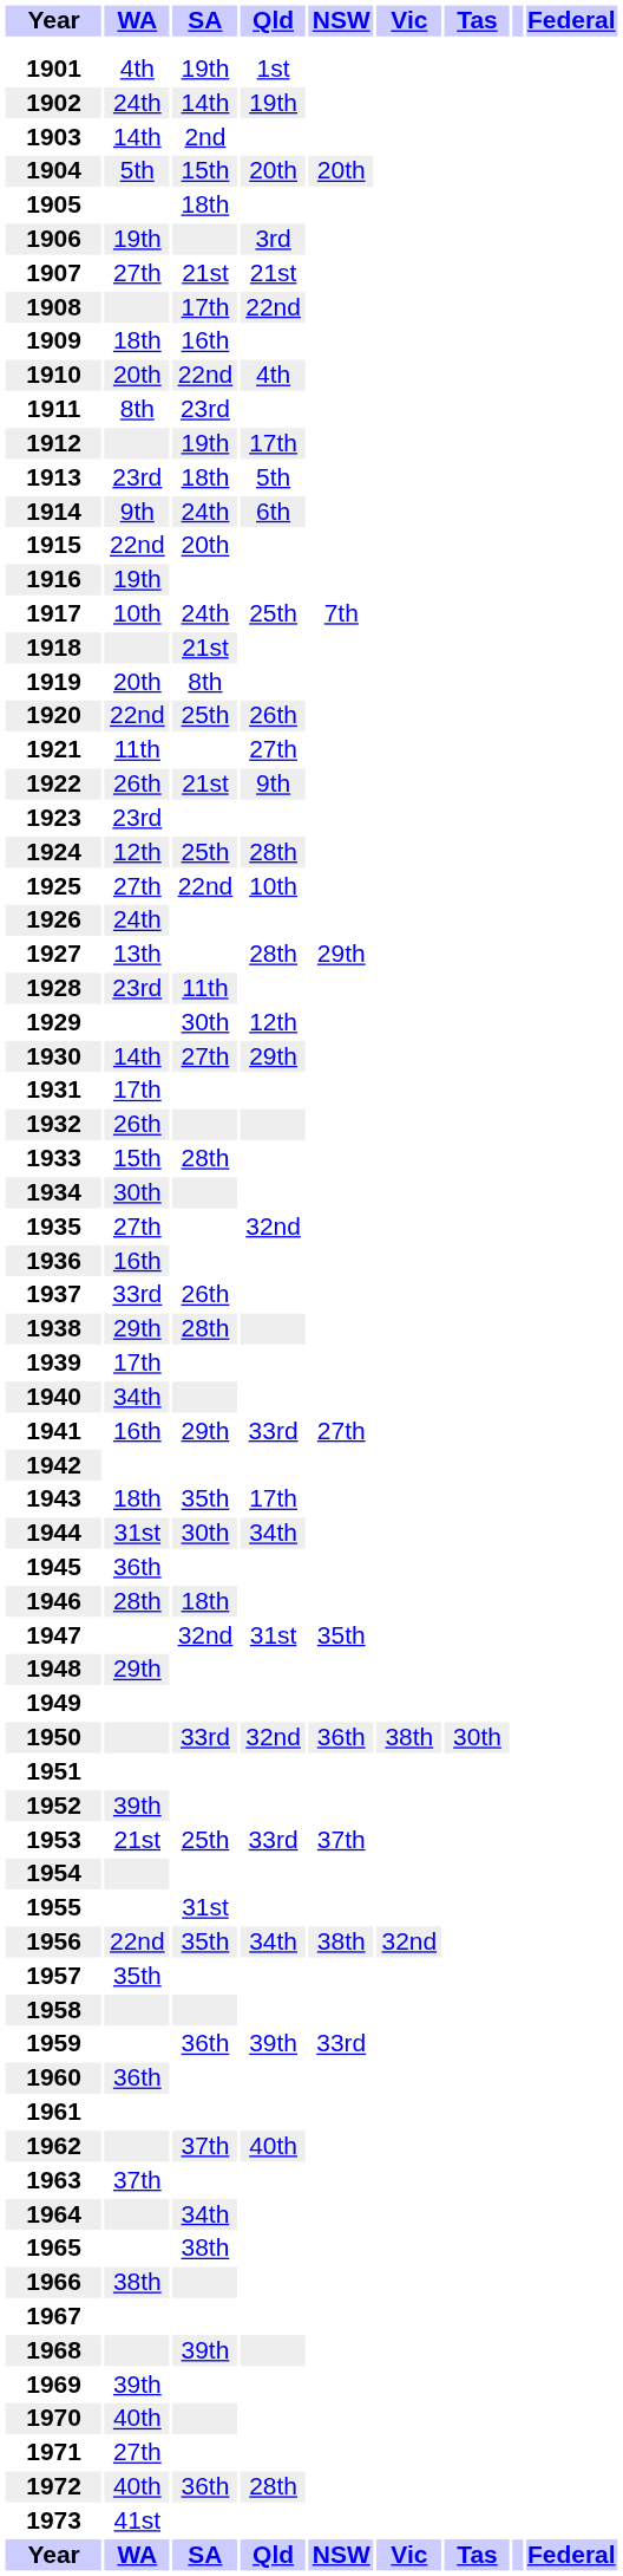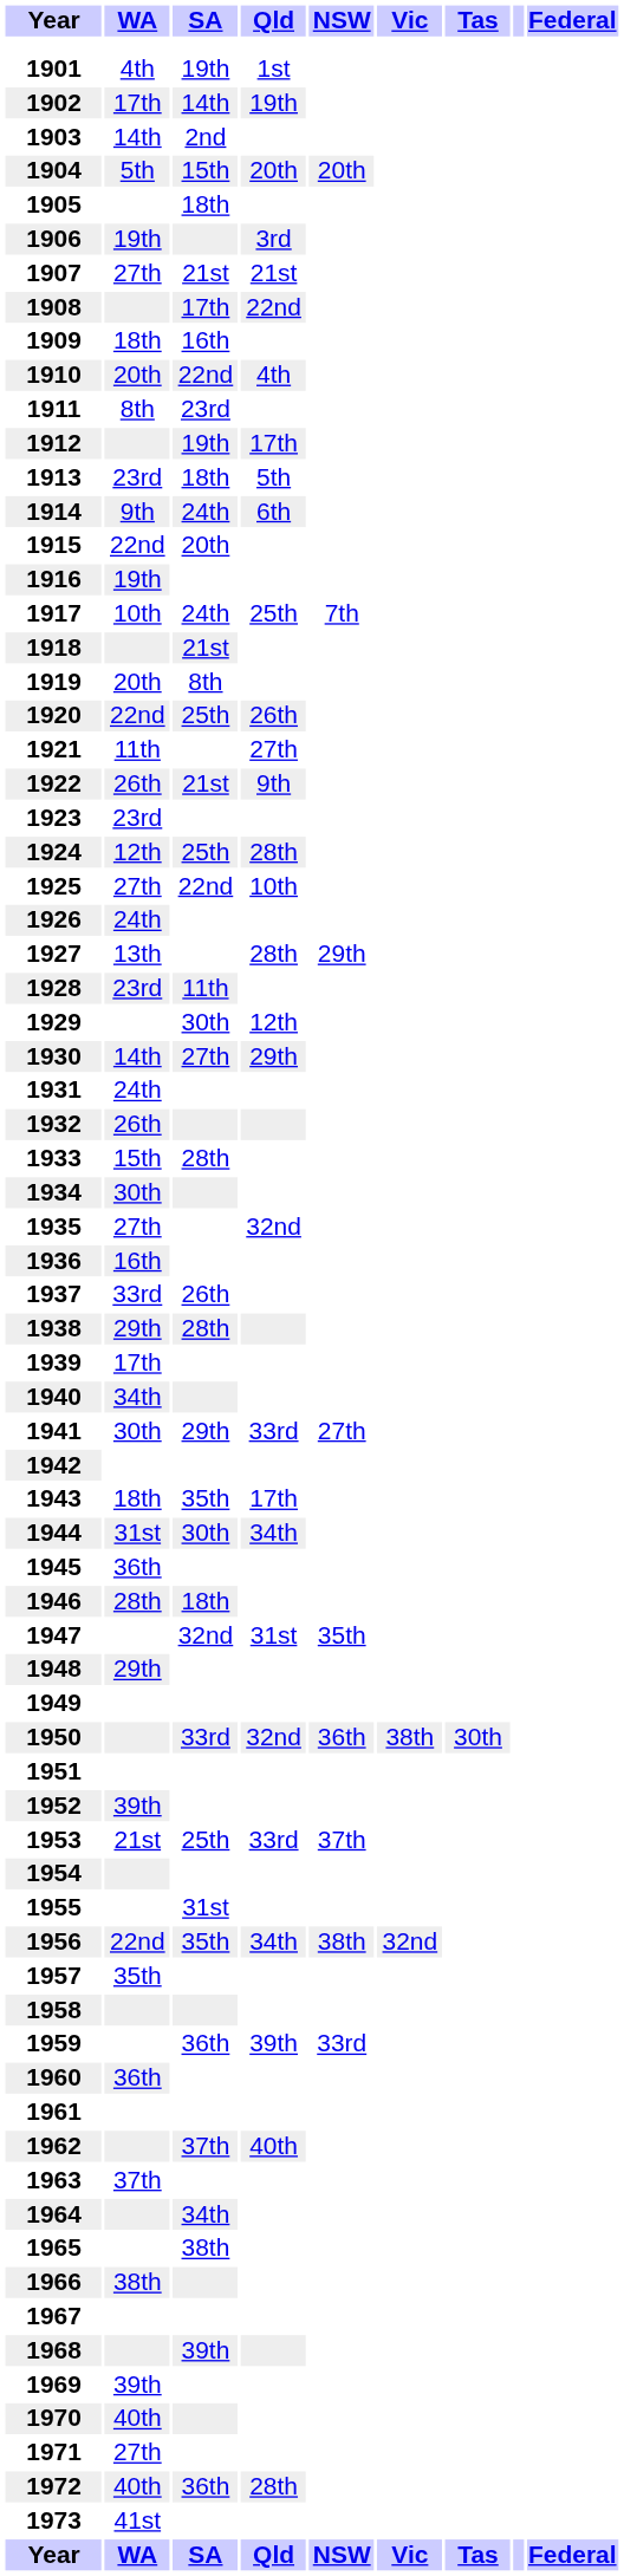 <table class="toccolours" style="margin:0 auto; clear:both; text-align:center;" border=0>
 <tr bgcolor="#ccccff">
 <th width=60>Year</th>
 <th width=40><a href='#'>WA</a></th>
 <th width=40><a href='#'>SA</a></th>
 <th width=40><a href='#'>Qld</a></th>
 <th width=40><a href='#'>NSW</a></th>
 <th width=40><a href='#'>Vic</a></th>
 <th width=40><a href='#'>Tas</a></th>
 <th> </th>
 <th width=50><a href='#'>Federal</a></th>
 </tr>
 <tr>
 <td height=5></td>
 <td></td>
 <td></td>
 <td></td>
 <td></td>
 <td></td>
 <td></td>
 <td valign="top" rowspan=74></td>
 <td valign="top" rowspan=1></td>
 </tr>
 <tr>
 <th>1901</th>
 <td valign="top" ><a href='#'>4th</a></td>
 <td valign="top" ><a href='#'>19th</a></td>
 <td valign="top" ><a href='#'>1st</a></td>
 </tr>
 <tr bgcolor=#eeeeee>
 <th>1902</th>
-<td valign="top" ><a href='#'>24th</a></td>
+<td valign="top" ><a href='#'>17th</a></td>
 <td valign="top" ><a href='#'>14th</a></td>
 <td valign="top" ><a href='#'>19th</a></td>
 </tr>
 <tr>
 <th>1903</th>
 <td valign="top" ><a href='#'>14th</a></td>
 <td valign="top" ><a href='#'>2nd</a></td>
 </tr>
 <tr bgcolor=#eeeeee>
 <th>1904</th>
 <td valign="top" ><a href='#'>5th</a></td>
 <td valign="top" ><a href='#'>15th</a></td>
 <td valign="top" ><a href='#'>20th</a></td>
 <td valign="top" ><a href='#'>20th</a></td>
 </tr>
 <tr>
 <th>1905</th>
 <td valign="top" ><a href='#'></a></td>
 <td valign="top" ><a href='#'>18th</a></td>
 </tr>
 <tr bgcolor=#eeeeee>
 <th>1906</th>
 <td valign="top" ><a href='#'>19th</a></td>
 <td valign="top" ><a href='#'></a></td>
 <td valign="top" ><a href='#'>3rd</a></td>
 </tr>
 <tr>
 <th>1907</th>
 <td valign="top" ><a href='#'>27th</a></td>
 <td valign="top" ><a href='#'>21st</a></td>
 <td valign="top" ><a href='#'>21st</a></td>
 </tr>
 <tr bgcolor=#eeeeee>
 <th>1908</th>
 <td valign="top" ><a href='#'></a></td>
 <td valign="top" ><a href='#'>17th</a></td>
 <td valign="top" ><a href='#'>22nd</a></td>
 </tr>
 <tr>
 <th>1909</th>
 <td valign="top" ><a href='#'>18th</a></td>
 <td valign="top" ><a href='#'>16th</a></td>
 </tr>
 <tr bgcolor=#eeeeee>
 <th>1910</th>
 <td valign="top" ><a href='#'>20th</a></td>
 <td valign="top" ><a href='#'>22nd</a></td>
 <td valign="top" ><a href='#'>4th</a></td>
 </tr>
 <tr>
 <th>1911</th>
 <td valign="top" ><a href='#'>8th</a></td>
 <td valign="top" ><a href='#'>23rd</a></td>
 </tr>
 <tr bgcolor=#eeeeee>
 <th>1912</th>
 <td valign="top" ><a href='#'></a></td>
 <td valign="top" ><a href='#'>19th</a></td>
 <td valign="top" ><a href='#'>17th</a></td>
 </tr>
 <tr>
 <th>1913</th>
 <td valign="top" ><a href='#'>23rd</a></td>
 <td valign="top" ><a href='#'>18th</a></td>
 <td valign="top" ><a href='#'>5th</a></td>
 </tr>
 <tr bgcolor=#eeeeee>
 <th>1914</th>
 <td valign="top" ><a href='#'>9th</a></td>
 <td valign="top" ><a href='#'>24th</a></td>
 <td valign="top" ><a href='#'>6th</a></td>
 </tr>
 <tr>
 <th>1915</th>
 <td valign="top" ><a href='#'>22nd</a></td>
 <td valign="top" ><a href='#'>20th</a></td>
 </tr>
 <tr bgcolor=#eeeeee>
 <th>1916</th>
 <td valign="top" ><a href='#'>19th</a></td>
 </tr>
 <tr>
 <th>1917</th>
 <td valign="top" ><a href='#'>10th</a></td>
 <td valign="top" ><a href='#'>24th</a></td>
 <td valign="top" ><a href='#'>25th</a></td>
 <td valign="top" ><a href='#'>7th</a></td>
 </tr>
 <tr bgcolor=#eeeeee>
 <th>1918</th>
 <td valign="top" ><a href='#'></a></td>
 <td valign="top" ><a href='#'>21st</a></td>
 </tr>
 <tr>
 <th>1919</th>
 <td valign="top" ><a href='#'>20th</a></td>
 <td valign="top" ><a href='#'>8th</a></td>
 </tr>
 <tr bgcolor=#eeeeee>
 <th>1920</th>
 <td valign="top" ><a href='#'>22nd</a></td>
 <td valign="top" ><a href='#'>25th</a></td>
 <td valign="top" ><a href='#'>26th</a></td>
 </tr>
 <tr>
 <th>1921</th>
 <td valign="top" ><a href='#'>11th</a></td>
 <td valign="top" ><a href='#'></a></td>
 <td valign="top" ><a href='#'>27th</a></td>
 </tr>
 <tr bgcolor=#eeeeee>
 <th>1922</th>
 <td valign="top" ><a href='#'>26th</a></td>
 <td valign="top" ><a href='#'>21st</a></td>
 <td valign="top" ><a href='#'>9th</a></td>
 </tr>
 <tr>
 <th>1923</th>
 <td valign="top" ><a href='#'>23rd</a></td>
 </tr>
 <tr bgcolor=#eeeeee>
 <th>1924</th>
 <td valign="top" ><a href='#'>12th</a></td>
 <td valign="top" ><a href='#'>25th</a></td>
 <td valign="top" ><a href='#'>28th</a></td>
 </tr>
 <tr>
 <th>1925</th>
 <td valign="top" ><a href='#'>27th</a></td>
 <td valign="top" ><a href='#'>22nd</a></td>
 <td valign="top" ><a href='#'>10th</a></td>
 </tr>
 <tr bgcolor=#eeeeee>
 <th>1926</th>
 <td valign="top" ><a href='#'>24th</a></td>
 </tr>
 <tr>
 <th>1927</th>
 <td valign="top" ><a href='#'>13th</a></td>
 <td valign="top" ><a href='#'></a></td>
 <td valign="top" ><a href='#'>28th</a></td>
 <td valign="top" ><a href='#'>29th</a></td>
 </tr>
 <tr bgcolor=#eeeeee>
 <th>1928</th>
 <td valign="top" ><a href='#'>23rd</a></td>
 <td valign="top" ><a href='#'>11th</a></td>
 </tr>
 <tr>
 <th>1929</th>
 <td valign="top" ><a href='#'></a></td>
 <td valign="top" ><a href='#'>30th</a></td>
 <td valign="top" ><a href='#'>12th</a></td>
 </tr>
 <tr bgcolor=#eeeeee>
 <th>1930</th>
 <td valign="top" ><a href='#'>14th</a></td>
 <td valign="top" ><a href='#'>27th</a></td>
 <td valign="top" ><a href='#'>29th</a></td>
 </tr>
 <tr>
 <th>1931</th>
-<td valign="top" ><a href='#'>17th</a></td>
+<td valign="top" ><a href='#'>24th</a></td>
 <td valign="top" ><a href='#'></a></td>
 </tr>
 <tr bgcolor=#eeeeee>
 <th>1932</th>
 <td valign="top" ><a href='#'>26th</a></td>
 <td valign="top" ><a href='#'></a></td>
 <td valign="top" ><a href='#'></a></td>
 </tr>
 <tr>
 <th>1933</th>
 <td valign="top" ><a href='#'>15th</a></td>
 <td valign="top" ><a href='#'>28th</a></td>
 </tr>
 <tr bgcolor=#eeeeee>
 <th>1934</th>
 <td valign="top" ><a href='#'>30th</a></td>
 <td valign="top" ><a href='#'></a></td>
 </tr>
 <tr>
 <th>1935</th>
 <td valign="top" ><a href='#'>27th</a></td>
 <td valign="top" ><a href='#'></a></td>
 <td valign="top" ><a href='#'>32nd</a></td>
 </tr>
 <tr bgcolor=#eeeeee>
 <th>1936</th>
 <td valign="top" ><a href='#'>16th</a></td>
 </tr>
 <tr>
 <th>1937</th>
 <td valign="top" ><a href='#'>33rd</a></td>
 <td valign="top" ><a href='#'>26th</a></td>
 <td valign="top" ><a href='#'></a></td>
 </tr>
 <tr bgcolor=#eeeeee>
 <th>1938</th>
 <td valign="top" ><a href='#'>29th</a></td>
 <td valign="top" ><a href='#'>28th</a></td>
 <td valign="top" ><a href='#'></a></td>
 </tr>
 <tr>
 <th>1939</th>
 <td valign="top" ><a href='#'>17th</a></td>
 </tr>
 <tr bgcolor=#eeeeee>
 <th>1940</th>
 <td valign="top" ><a href='#'>34th</a></td>
 <td valign="top" ><a href='#'></a></td>
 </tr>
 <tr>
 <th>1941</th>
-<td valign="top" ><a href='#'>16th</a></td>
+<td valign="top" ><a href='#'>30th</a></td>
 <td valign="top" ><a href='#'>29th</a></td>
 <td valign="top" ><a href='#'>33rd</a></td>
 <td valign="top" ><a href='#'>27th</a></td>
 </tr>
 <tr bgcolor=#eeeeee>
 <th>1942</th>
 </tr>
 <tr>
 <th>1943</th>
 <td valign="top" ><a href='#'>18th</a></td>
 <td valign="top" ><a href='#'>35th</a></td>
 <td valign="top" ><a href='#'>17th</a></td>
 </tr>
 <tr bgcolor=#eeeeee>
 <th>1944</th>
 <td valign="top" ><a href='#'>31st</a></td>
 <td valign="top" ><a href='#'>30th</a></td>
 <td valign="top" ><a href='#'>34th</a></td>
 </tr>
 <tr>
 <th>1945</th>
 <td valign="top" ><a href='#'>36th</a></td>
 </tr>
 <tr bgcolor=#eeeeee>
 <th>1946</th>
 <td valign="top" ><a href='#'>28th</a></td>
 <td valign="top" ><a href='#'>18th</a></td>
 </tr>
 <tr>
 <th>1947</th>
 <td valign="top" ><a href='#'></a></td>
 <td valign="top" ><a href='#'>32nd</a></td>
 <td valign="top" ><a href='#'>31st</a></td>
 <td valign="top" ><a href='#'>35th</a></td>
 <td valign="top" ><a href='#'></a></td>
 </tr>
 <tr bgcolor=#eeeeee>
 <th>1948</th>
 <td valign="top" ><a href='#'>29th</a></td>
 </tr>
 <tr>
 <th>1949</th>
 <td valign="top" ><a href='#'></a></td>
 </tr>
 <tr bgcolor=#eeeeee>
 <th>1950</th>
 <td valign="top" ><a href='#'></a></td>
 <td valign="top" ><a href='#'>33rd</a></td>
 <td valign="top" ><a href='#'>32nd</a></td>
 <td valign="top" ><a href='#'>36th</a></td>
 <td valign="top" ><a href='#'>38th</a></td>
 <td valign="top" ><a href='#'>30th</a></td>
 </tr>
 <tr>
 <th>1951</th>
 <td valign="top" ><a href='#'></a></td>
 </tr>
 <tr bgcolor=#eeeeee>
 <th>1952</th>
 <td valign="top" ><a href='#'>39th</a></td>
 </tr>
 <tr>
 <th>1953</th>
 <td valign="top" ><a href='#'>21st</a></td>
 <td valign="top" ><a href='#'>25th</a></td>
 <td valign="top" ><a href='#'>33rd</a></td>
 <td valign="top" ><a href='#'>37th</a></td>
 </tr>
 <tr bgcolor=#eeeeee>
 <th>1954</th>
 <td valign="top" ><a href='#'></a></td>
 </tr>
 <tr>
 <th>1955</th>
 <td valign="top" ><a href='#'></a></td>
 <td valign="top" ><a href='#'>31st</a></td>
 <td valign="top" ><a href='#'></a></td>
 </tr>
 <tr bgcolor=#eeeeee>
 <th>1956</th>
 <td valign="top" ><a href='#'>22nd</a></td>
 <td valign="top" ><a href='#'>35th</a></td>
 <td valign="top" ><a href='#'>34th</a></td>
 <td valign="top" ><a href='#'>38th</a></td>
 <td valign="top" ><a href='#'>32nd</a></td>
 </tr>
 <tr>
 <th>1957</th>
 <td valign="top" ><a href='#'>35th</a></td>
 </tr>
 <tr bgcolor=#eeeeee>
 <th>1958</th>
 <td valign="top" ><a href='#'></a></td>
 <td valign="top" ><a href='#'></a></td>
 </tr>
 <tr>
 <th>1959</th>
 <td valign="top" ><a href='#'></a></td>
 <td valign="top" ><a href='#'>36th</a></td>
 <td valign="top" ><a href='#'>39th</a></td>
 <td valign="top" ><a href='#'>33rd</a></td>
 </tr>
 <tr bgcolor=#eeeeee>
 <th>1960</th>
 <td valign="top" ><a href='#'>36th</a></td>
 </tr>
 <tr>
 <th>1961</th>
 <td valign="top" ><a href='#'></a></td>
 <td valign="top" ><a href='#'></a></td>
 </tr>
 <tr bgcolor=#eeeeee>
 <th>1962</th>
 <td valign="top" ><a href='#'></a></td>
 <td valign="top" ><a href='#'>37th</a></td>
 <td valign="top" ><a href='#'>40th</a></td>
 </tr>
 <tr>
 <th>1963</th>
 <td valign="top" ><a href='#'>37th</a></td>
 <td valign="top" ><a href='#'></a></td>
 </tr>
 <tr bgcolor=#eeeeee>
 <th>1964</th>
 <td valign="top" ><a href='#'></a></td>
 <td valign="top" ><a href='#'>34th</a></td>
 </tr>
 <tr>
 <th>1965</th>
 <td valign="top" ><a href='#'></a></td>
 <td valign="top" ><a href='#'>38th</a></td>
 <td valign="top" ><a href='#'></a></td>
 </tr>
 <tr bgcolor=#eeeeee>
 <th>1966</th>
 <td valign="top" ><a href='#'>38th</a></td>
 <td valign="top" ><a href='#'></a></td>
 </tr>
 <tr>
 <th>1967</th>
 <td valign="top" ><a href='#'></a></td>
 </tr>
 <tr bgcolor=#eeeeee>
 <th>1968</th>
 <td valign="top" ><a href='#'></a></td>
 <td valign="top" ><a href='#'>39th</a></td>
 <td valign="top" ><a href='#'></a></td>
 </tr>
 <tr>
 <th>1969</th>
 <td valign="top" ><a href='#'>39th</a></td>
 <td valign="top" ><a href='#'></a></td>
 <td valign="top" ><a href='#'></a></td>
 </tr>
 <tr bgcolor=#eeeeee>
 <th>1970</th>
 <td valign="top" ><a href='#'>40th</a></td>
 <td valign="top" ><a href='#'></a></td>
 </tr>
 <tr>
 <th>1971</th>
 <td valign="top" ><a href='#'>27th</a></td>
 <td valign="top" ><a href='#'></a></td>
 </tr>
 <tr bgcolor=#eeeeee>
 <th>1972</th>
 <td valign="top" ><a href='#'>40th</a></td>
 <td valign="top" ><a href='#'>36th</a></td>
 <td valign="top" ><a href='#'>28th</a></td>
 </tr>
 <tr>
 <th>1973</th>
 <td valign="top" ><a href='#'>41st</a></td>
 <td valign="top" ><a href='#'></a></td>
 <td valign="top" ><a href='#'></a></td>
 </tr>
 <tr bgcolor="#ccccff">
 <th width=60>Year</th>
 <th width=40><a href='#'>WA</a></th>
 <th width=40><a href='#'>SA</a></th>
 <th width=40><a href='#'>Qld</a></th>
 <th width=40><a href='#'>NSW</a></th>
 <th width=40><a href='#'>Vic</a></th>
 <th width=40><a href='#'>Tas</a></th>
 <th> </th>
 <th width=50><a href='#'>Federal</a></th>
 </tr>
 </table>
